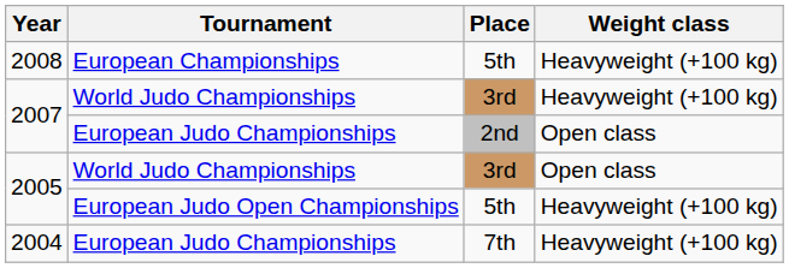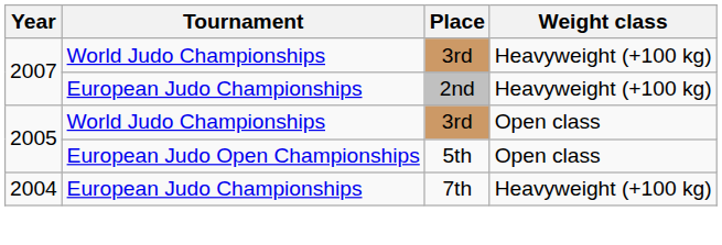 <table class=wikitable>
 <tr>
 <th>Year</th>
 <th>Tournament</th>
 <th>Place</th>
 <th>Weight class</th>
-</tr>
-<tr>
-<td>2008</td>
-<td><a href='#'>European Championships</a></td>
-<td align="center">5th</td>
-<td>Heavyweight (+100 kg)</td>
 </tr>
 <tr>
 <td rowspan=2>2007</td>
 <td><a href='#'>World Judo Championships</a></td>
 <td bgcolor="cc9966" align="center">3rd</td>
 <td>Heavyweight (+100 kg)</td>
 </tr>
 <tr>
 <td><a href='#'>European Judo Championships</a></td>
 <td bgcolor="silver" align="center">2nd</td>
-<td>Open class</td>
+<td>Heavyweight (+100 kg)</td>
 </tr>
 <tr>
 <td rowspan=2>2005</td>
 <td><a href='#'>World Judo Championships</a></td>
 <td bgcolor="cc9966" align="center">3rd</td>
 <td>Open class</td>
 </tr>
 <tr>
 <td><a href='#'>European Judo Open Championships</a></td>
 <td align="center">5th</td>
-<td>Heavyweight (+100 kg)</td>
+<td>Open class</td>
 </tr>
 <tr>
 <td>2004</td>
 <td><a href='#'>European Judo Championships</a></td>
 <td align="center">7th</td>
 <td>Heavyweight (+100 kg)</td>
 </tr>
 </table>
